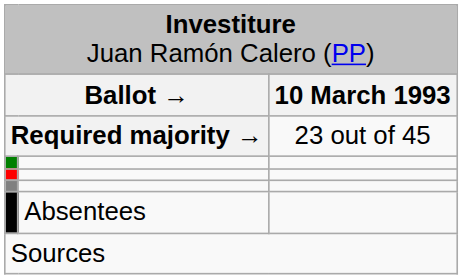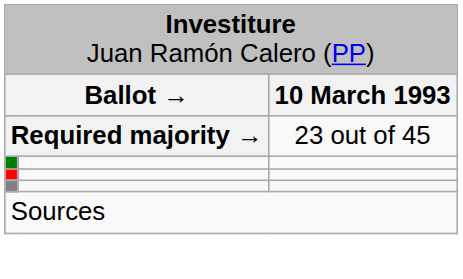 <table class="wikitable" style="text-align:center;">
 <tr>
 <td colspan="3" align="center" bgcolor="#C0C0C0"><strong>Investiture</strong><br>Juan Ramón Calero (<a href='#'>PP</a>)</td>
 </tr>
 <tr>
 <th colspan="2" width="150px">Ballot →</th>
 <th>10 March 1993</th>
 </tr>
 <tr>
 <th colspan="2">Required majority →</th>
 <td>23 out of 45 </td>
 </tr>
 <tr>
 <th width="1px" style="background:green;"></th>
 <td align="left"></td>
 <td></td>
 </tr>
 <tr>
 <th style="color:inherit;background:red;"></th>
 <td align="left"></td>
 <td></td>
 </tr>
 <tr>
 <th style="color:inherit;background:gray;"></th>
 <td align="left"></td>
 <td></td>
 </tr>
 <tr>
-<th style="color:inherit;background:black;"></th>
-<td align="left"><span>Absentees</span></td>
-<td></td>
-</tr>
-<tr>
 <td align="left" colspan="3">Sources</td>
 </tr>
 </table>
